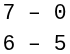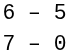 <table style="text-align:center">
 <tr>
 <th width=200></th>
 <th width=100></th>
 <th width=200></th>
 </tr>
 <tr>
 <td align=right><strong></strong></td>
-<td>7 – 0</td>
+<td>6 – 5</td>
 <td align=left></td>
 </tr>
 <tr>
 <td align=right><strong></strong></td>
-<td>6 – 5</td>
+<td>7 – 0</td>
 <td align=left></td>
 </tr>
 </table>
